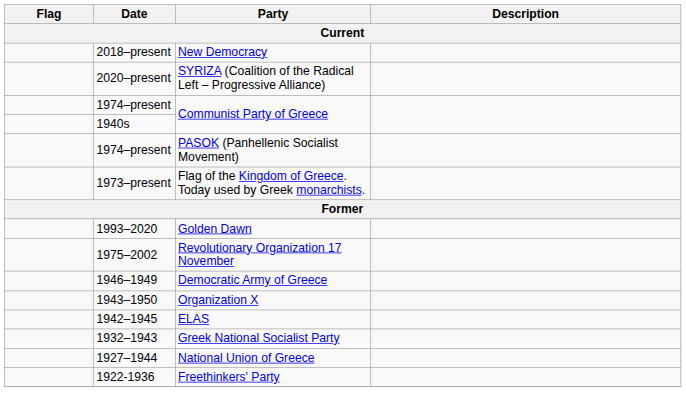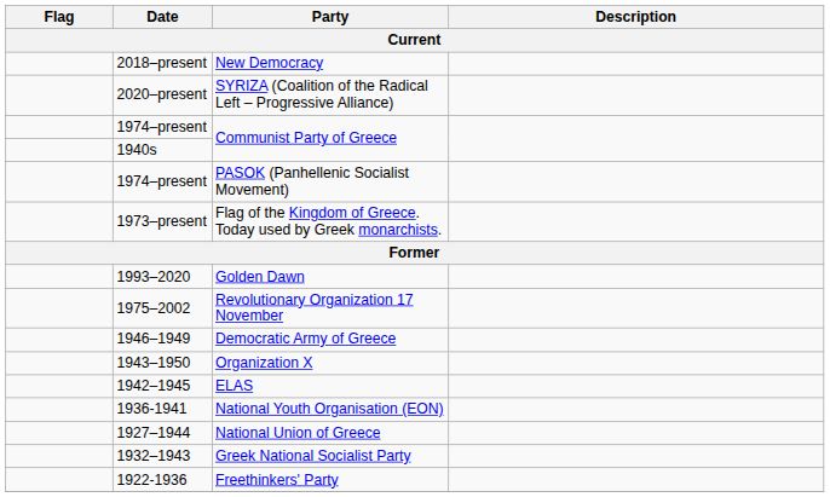 <table class="wikitable">
 <tr>
 <th style="width:110px">Flag</th>
 <th style="width:100px">Date</th>
 <th style="width:250px">Party</th>
 <th style="width:400px">Description</th>
 </tr>
 <tr>
 <th colspan="4">Current</th>
 </tr>
 <tr>
 <td></td>
 <td>2018–present</td>
 <td><a href='#'>New Democracy</a></td>
 <td></td>
 </tr>
 <tr>
 <td></td>
 <td>2020–present</td>
 <td><a href='#'>SYRIZA</a> (Coalition of the Radical Left – Progressive Alliance)</td>
 <td></td>
 </tr>
 <tr>
 <td></td>
 <td>1974–present</td>
 <td rowspan="2"><a href='#'>Communist Party of Greece</a></td>
 <td rowspan="2"></td>
 </tr>
 <tr>
 <td></td>
 <td>1940s</td>
 </tr>
 <tr>
 <td></td>
 <td>1974–present</td>
 <td><a href='#'>PASOK</a> (Panhellenic Socialist Movement)</td>
 <td></td>
 </tr>
 <tr>
 <td></td>
 <td>1973–present</td>
 <td>Flag of the <a href='#'>Kingdom of Greece</a>. Today used by Greek <a href='#'>monarchists</a>.</td>
 <td></td>
 </tr>
 <tr>
 <th colspan="4">Former</th>
 </tr>
 <tr>
 <td></td>
 <td>1993–2020</td>
 <td><a href='#'>Golden Dawn</a></td>
 <td></td>
 </tr>
 <tr>
 <td></td>
 <td>1975–2002</td>
 <td><a href='#'>Revolutionary Organization 17 November</a></td>
 <td></td>
 </tr>
 <tr>
 <td></td>
 <td>1946–1949</td>
 <td><a href='#'>Democratic Army of Greece</a></td>
 <td></td>
 </tr>
 <tr>
 <td></td>
 <td>1943–1950</td>
 <td><a href='#'>Organization X</a></td>
 <td></td>
 </tr>
 <tr>
 <td></td>
 <td>1942–1945</td>
 <td><a href='#'>ELAS</a></td>
 <td></td>
 </tr>
 <tr>
 <td></td>
-<td>1932–1943</td>
-<td><a href='#'>Greek National Socialist Party</a></td>
+<td>1936-1941</td>
+<td><a href='#'>National Youth Organisation (EON)</a></td>
 <td></td>
 </tr>
 <tr>
 <td></td>
 <td>1927–1944</td>
 <td><a href='#'>National Union of Greece</a></td>
+<td></td>
+</tr>
+<tr>
+<td></td>
+<td>1932–1943</td>
+<td><a href='#'>Greek National Socialist Party</a></td>
 <td></td>
 </tr>
 <tr>
 <td></td>
 <td>1922-1936</td>
 <td><a href='#'>Freethinkers' Party</a></td>
 <td></td>
 </tr>
 <tr>
 </tr>
 </table>
